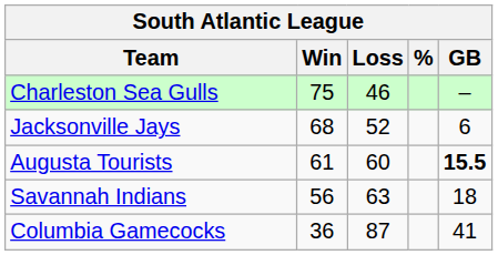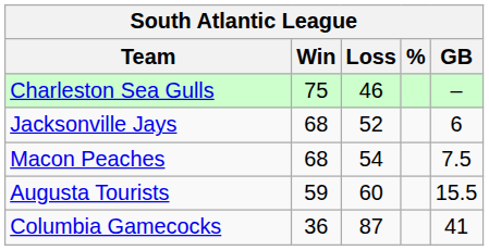 <table class="wikitable">
 <tr>
 <th colspan="5">South Atlantic League</th>
 </tr>
 <tr>
 <th width="60%">Team</th>
 <th>Win</th>
 <th>Loss</th>
 <th>%</th>
 <th>GB</th>
 </tr>
 <tr align=center bgcolor=ccffcc>
 <td align=left><a href='#'>Charleston Sea Gulls</a></td>
 <td>75</td>
 <td>46</td>
 <td></td>
 <td>–</td>
 </tr>
 <tr align=center>
 <td align=left><a href='#'>Jacksonville Jays</a></td>
 <td>68</td>
 <td>52</td>
 <td></td>
 <td>6</td>
 </tr>
 <tr align=center>
+<td align=left><a href='#'>Macon Peaches</a></td>
+<td>68</td>
+<td>54</td>
+<td></td>
+<td>7.5</td>
+</tr>
+<tr align=center>
 <td align=left><a href='#'>Augusta Tourists</a></td>
-<td>61</td>
+<td>59</td>
 <td>60</td>
 <td></td>
-<td><strong>15.5</strong></td>
-</tr>
-<tr align=center>
-<td align=left><a href='#'>Savannah Indians</a></td>
-<td>56</td>
-<td>63</td>
-<td></td>
-<td>18</td>
+<td>15.5</td>
 </tr>
 <tr align=center>
 <td align=left><a href='#'>Columbia Gamecocks</a></td>
 <td>36</td>
 <td>87</td>
 <td></td>
 <td>41</td>
 </tr>
 </table>
